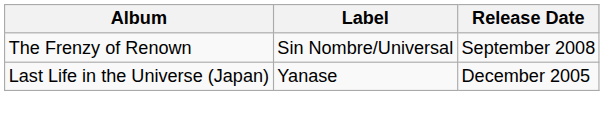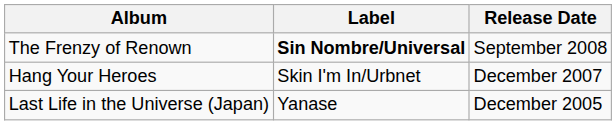 <table class="wikitable" border="1">
 <tr>
 <th>Album</th>
 <th>Label</th>
 <th>Release Date</th>
 </tr>
 <tr>
 <td>The Frenzy of Renown</td>
-<td>Sin Nombre/Universal</td>
+<td><strong>Sin Nombre/Universal</strong></td>
 <td>September 2008</td>
+</tr>
+<tr>
+<td>Hang Your Heroes</td>
+<td>Skin I'm In/Urbnet</td>
+<td>December 2007</td>
 </tr>
 <tr>
 <td>Last Life in the Universe (Japan)</td>
 <td>Yanase</td>
 <td>December 2005</td>
 </tr>
 </table>
